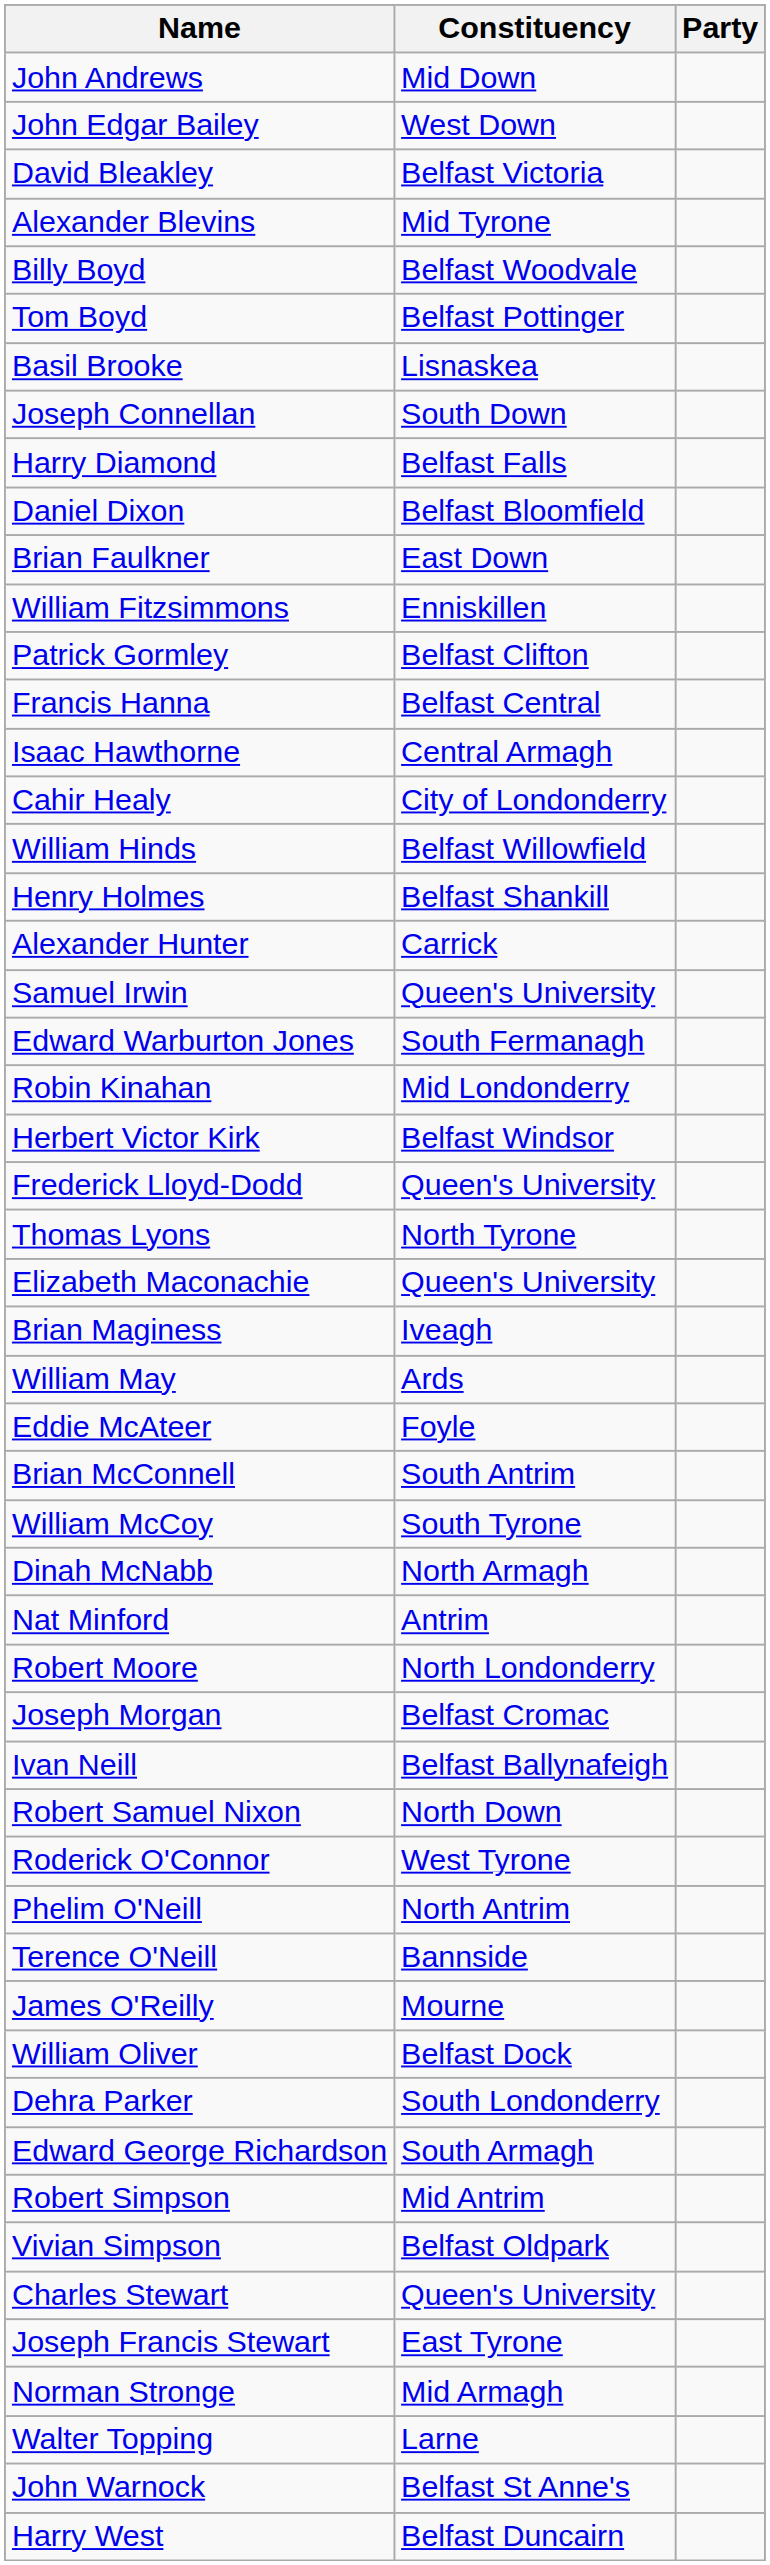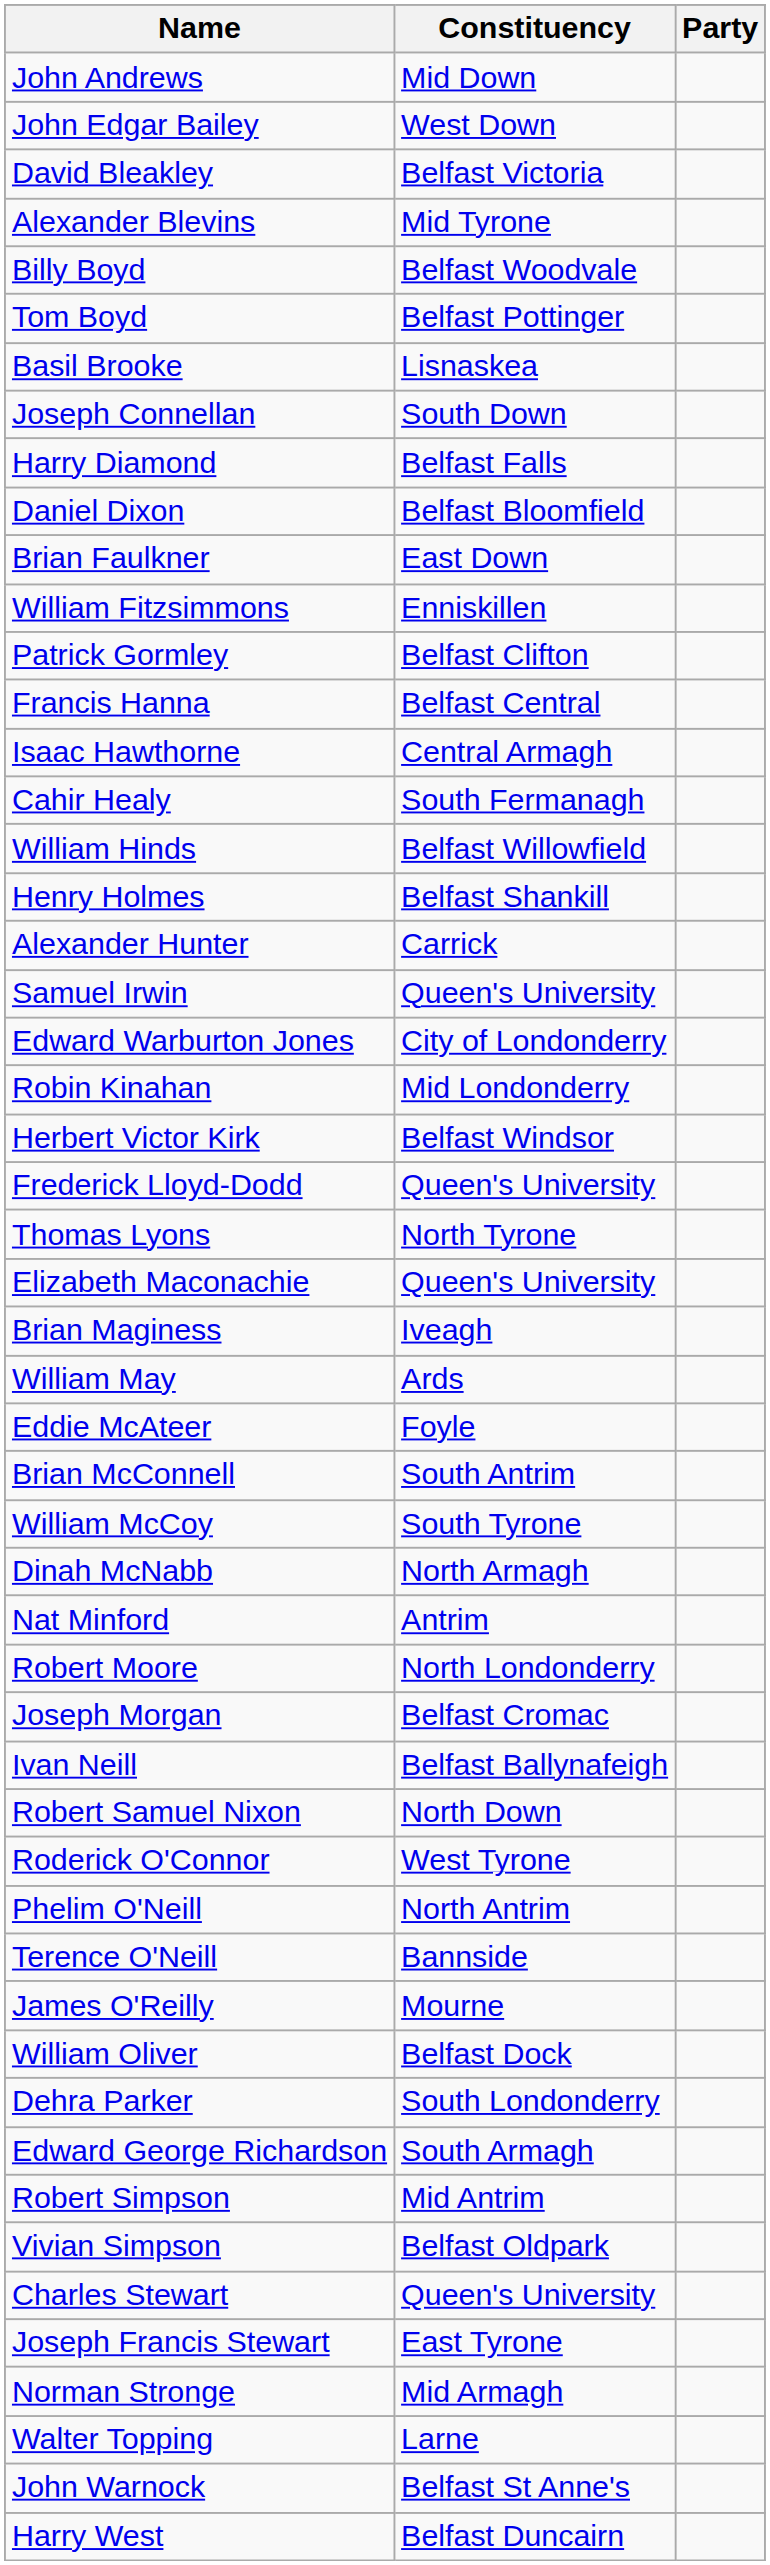 <table class="wikitable sortable">
 <tr>
 <th>Name</th>
 <th>Constituency</th>
 <th colspan=2>Party</th>
 </tr>
 <tr>
 <td><a href='#'>John Andrews</a></td>
 <td><a href='#'>Mid Down</a></td>
 <td></td>
 </tr>
 <tr>
 <td><a href='#'>John Edgar Bailey</a></td>
 <td><a href='#'>West Down</a></td>
 <td></td>
 </tr>
 <tr>
 <td><a href='#'>David Bleakley</a></td>
 <td><a href='#'>Belfast Victoria</a></td>
 <td></td>
 </tr>
 <tr>
 <td><a href='#'>Alexander Blevins</a></td>
 <td><a href='#'>Mid Tyrone</a></td>
 <td></td>
 </tr>
 <tr>
 <td><a href='#'>Billy Boyd</a></td>
 <td><a href='#'>Belfast Woodvale</a></td>
 <td></td>
 </tr>
 <tr>
 <td><a href='#'>Tom Boyd</a></td>
 <td><a href='#'>Belfast Pottinger</a></td>
 <td></td>
 </tr>
 <tr>
 <td><a href='#'>Basil Brooke</a></td>
 <td><a href='#'>Lisnaskea</a></td>
 <td></td>
 </tr>
 <tr>
 <td><a href='#'>Joseph Connellan</a></td>
 <td><a href='#'>South Down</a></td>
 <td></td>
 </tr>
 <tr>
 <td><a href='#'>Harry Diamond</a></td>
 <td><a href='#'>Belfast Falls</a></td>
 <td></td>
 </tr>
 <tr>
 <td><a href='#'>Daniel Dixon</a></td>
 <td><a href='#'>Belfast Bloomfield</a></td>
 <td></td>
 </tr>
 <tr>
 <td><a href='#'>Brian Faulkner</a></td>
 <td><a href='#'>East Down</a></td>
 <td></td>
 </tr>
 <tr>
 <td><a href='#'>William Fitzsimmons</a></td>
 <td><a href='#'>Enniskillen</a></td>
 <td></td>
 </tr>
 <tr>
 <td><a href='#'>Patrick Gormley</a></td>
 <td><a href='#'>Belfast Clifton</a></td>
 <td></td>
 </tr>
 <tr>
 <td><a href='#'>Francis Hanna</a></td>
 <td><a href='#'>Belfast Central</a></td>
 <td></td>
 </tr>
 <tr>
 <td><a href='#'>Isaac Hawthorne</a></td>
 <td><a href='#'>Central Armagh</a></td>
 <td></td>
 </tr>
 <tr>
 <td><a href='#'>Cahir Healy</a></td>
-<td><a href='#'>City of Londonderry</a></td>
+<td><a href='#'>South Fermanagh</a></td>
 <td></td>
 </tr>
 <tr>
 <td><a href='#'>William Hinds</a></td>
 <td><a href='#'>Belfast Willowfield</a></td>
 <td></td>
 </tr>
 <tr>
 <td><a href='#'>Henry Holmes</a></td>
 <td><a href='#'>Belfast Shankill</a></td>
 <td></td>
 </tr>
 <tr>
 <td><a href='#'>Alexander Hunter</a></td>
 <td><a href='#'>Carrick</a></td>
 <td></td>
 </tr>
 <tr>
 <td><a href='#'>Samuel Irwin</a></td>
 <td><a href='#'>Queen's University</a></td>
 <td></td>
 </tr>
 <tr>
 <td><a href='#'>Edward Warburton Jones</a></td>
-<td><a href='#'>South Fermanagh</a></td>
+<td><a href='#'>City of Londonderry</a></td>
 <td></td>
 </tr>
 <tr>
 <td><a href='#'>Robin Kinahan</a></td>
 <td><a href='#'>Mid Londonderry</a></td>
 <td></td>
 </tr>
 <tr>
 <td><a href='#'>Herbert Victor Kirk</a></td>
 <td><a href='#'>Belfast Windsor</a></td>
 <td></td>
 </tr>
 <tr>
 <td><a href='#'>Frederick Lloyd-Dodd</a></td>
 <td><a href='#'>Queen's University</a></td>
 <td></td>
 </tr>
 <tr>
 <td><a href='#'>Thomas Lyons</a></td>
 <td><a href='#'>North Tyrone</a></td>
 <td></td>
 </tr>
 <tr>
 <td><a href='#'>Elizabeth Maconachie</a></td>
 <td><a href='#'>Queen's University</a></td>
 <td></td>
 </tr>
 <tr>
 <td><a href='#'>Brian Maginess</a></td>
 <td><a href='#'>Iveagh</a></td>
 <td></td>
 </tr>
 <tr>
 <td><a href='#'>William May</a></td>
 <td><a href='#'>Ards</a></td>
 <td></td>
 </tr>
 <tr>
 <td><a href='#'>Eddie McAteer</a></td>
 <td><a href='#'>Foyle</a></td>
 <td></td>
 </tr>
 <tr>
 <td><a href='#'>Brian McConnell</a></td>
 <td><a href='#'>South Antrim</a></td>
 <td></td>
 </tr>
 <tr>
 <td><a href='#'>William McCoy</a></td>
 <td><a href='#'>South Tyrone</a></td>
 <td></td>
 </tr>
 <tr>
 <td><a href='#'>Dinah McNabb</a></td>
 <td><a href='#'>North Armagh</a></td>
 <td></td>
 </tr>
 <tr>
 <td><a href='#'>Nat Minford</a></td>
 <td><a href='#'>Antrim</a></td>
 <td></td>
 </tr>
 <tr>
 <td><a href='#'>Robert Moore</a></td>
 <td><a href='#'>North Londonderry</a></td>
 <td></td>
 </tr>
 <tr>
 <td><a href='#'>Joseph Morgan</a></td>
 <td><a href='#'>Belfast Cromac</a></td>
 <td></td>
 </tr>
 <tr>
 <td><a href='#'>Ivan Neill</a></td>
 <td><a href='#'>Belfast Ballynafeigh</a></td>
 <td></td>
 </tr>
 <tr>
 <td><a href='#'>Robert Samuel Nixon</a></td>
 <td><a href='#'>North Down</a></td>
 <td></td>
 </tr>
 <tr>
 <td><a href='#'>Roderick O'Connor</a></td>
 <td><a href='#'>West Tyrone</a></td>
 <td></td>
 </tr>
 <tr>
 <td><a href='#'>Phelim O'Neill</a></td>
 <td><a href='#'>North Antrim</a></td>
 <td></td>
 </tr>
 <tr>
 <td><a href='#'>Terence O'Neill</a></td>
 <td><a href='#'>Bannside</a></td>
 <td></td>
 </tr>
 <tr>
 <td><a href='#'>James O'Reilly</a></td>
 <td><a href='#'>Mourne</a></td>
 <td></td>
 </tr>
 <tr>
 <td><a href='#'>William Oliver</a></td>
 <td><a href='#'>Belfast Dock</a></td>
 <td></td>
 </tr>
 <tr>
 <td><a href='#'>Dehra Parker</a></td>
 <td><a href='#'>South Londonderry</a></td>
 <td></td>
 </tr>
 <tr>
 <td><a href='#'>Edward George Richardson</a></td>
 <td><a href='#'>South Armagh</a></td>
 <td> </td>
 </tr>
 <tr>
 <td><a href='#'>Robert Simpson</a></td>
 <td><a href='#'>Mid Antrim</a></td>
 <td></td>
 </tr>
 <tr>
 <td><a href='#'>Vivian Simpson</a></td>
 <td><a href='#'>Belfast Oldpark</a></td>
 <td></td>
 </tr>
 <tr>
 <td><a href='#'>Charles Stewart</a></td>
 <td><a href='#'>Queen's University</a></td>
 <td></td>
 </tr>
 <tr>
 <td><a href='#'>Joseph Francis Stewart</a></td>
 <td><a href='#'>East Tyrone</a></td>
 <td></td>
 </tr>
 <tr>
 <td><a href='#'>Norman Stronge</a></td>
 <td><a href='#'>Mid Armagh</a></td>
 <td></td>
 </tr>
 <tr>
 <td><a href='#'>Walter Topping</a></td>
 <td><a href='#'>Larne</a></td>
 <td></td>
 </tr>
 <tr>
 <td><a href='#'>John Warnock</a></td>
 <td><a href='#'>Belfast St Anne's</a></td>
 <td></td>
 </tr>
 <tr>
 <td><a href='#'>Harry West</a></td>
 <td><a href='#'>Belfast Duncairn</a></td>
 <td></td>
 </tr>
 </table>
